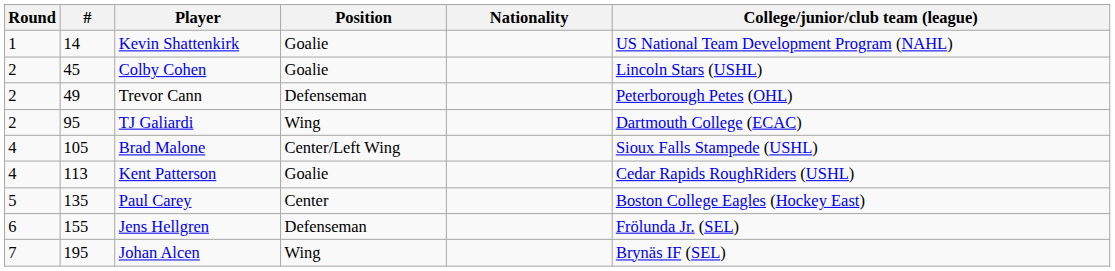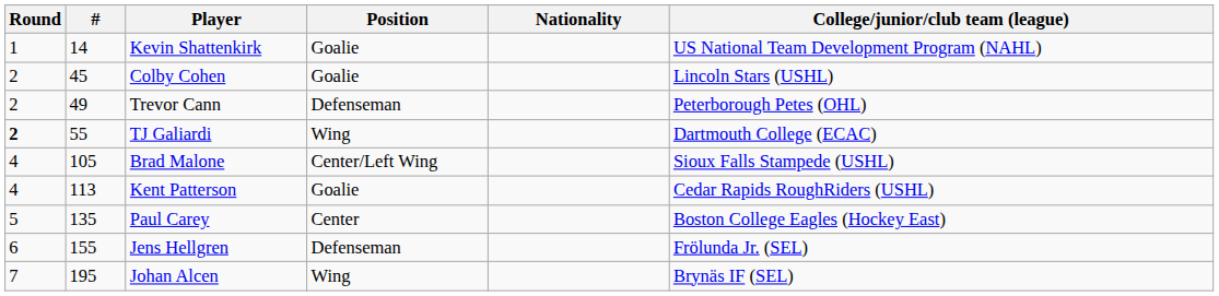 <table class="wikitable">
 <tr>
 <th bgcolor="#DDDDFF" width="5%">Round</th>
 <th bgcolor="#DDDDFF" width="5%">#</th>
 <th bgcolor="#DDDDFF" width="15%">Player</th>
 <th bgcolor="#DDDDFF" width="15%">Position</th>
 <th bgcolor="#DDDDFF" width="15%">Nationality</th>
 <th bgcolor="#DDDDFF" width="95%">College/junior/club team (league)</th>
 </tr>
 <tr>
 <td>1</td>
 <td>14</td>
 <td><a href='#'>Kevin Shattenkirk</a></td>
 <td>Goalie</td>
 <td></td>
 <td><a href='#'>US National Team Development Program</a> (<a href='#'>NAHL</a>)</td>
 </tr>
 <tr>
 <td>2</td>
 <td>45</td>
 <td><a href='#'>Colby Cohen</a></td>
 <td>Goalie</td>
 <td></td>
 <td><a href='#'>Lincoln Stars</a> (<a href='#'>USHL</a>)</td>
 </tr>
 <tr>
 <td>2</td>
 <td>49</td>
 <td>Trevor Cann</td>
 <td>Defenseman</td>
 <td></td>
 <td><a href='#'>Peterborough Petes</a> (<a href='#'>OHL</a>)</td>
 </tr>
 <tr>
-<td>2</td>
-<td>95</td>
+<td><strong>2</strong></td>
+<td>55</td>
 <td><a href='#'>TJ Galiardi</a></td>
 <td>Wing</td>
 <td></td>
 <td><a href='#'>Dartmouth College</a> (<a href='#'>ECAC</a>)</td>
 </tr>
 <tr>
 <td>4</td>
 <td>105</td>
 <td><a href='#'>Brad Malone</a></td>
 <td>Center/Left Wing</td>
 <td></td>
 <td><a href='#'>Sioux Falls Stampede</a> (<a href='#'>USHL</a>)</td>
 </tr>
 <tr>
 <td>4</td>
 <td>113</td>
 <td><a href='#'>Kent Patterson</a></td>
 <td>Goalie</td>
 <td></td>
 <td><a href='#'>Cedar Rapids RoughRiders</a> (<a href='#'>USHL</a>)</td>
 </tr>
 <tr>
 <td>5</td>
 <td>135</td>
 <td><a href='#'>Paul Carey</a></td>
 <td>Center</td>
 <td></td>
 <td><a href='#'>Boston College Eagles</a> (<a href='#'>Hockey East</a>)</td>
 </tr>
 <tr>
 <td>6</td>
 <td>155</td>
 <td><a href='#'>Jens Hellgren</a></td>
 <td>Defenseman</td>
 <td></td>
 <td><a href='#'>Frölunda Jr.</a> (<a href='#'>SEL</a>)</td>
 </tr>
 <tr>
 <td>7</td>
 <td>195</td>
 <td><a href='#'>Johan Alcen</a></td>
 <td>Wing</td>
 <td></td>
 <td><a href='#'>Brynäs IF</a> (<a href='#'>SEL</a>)</td>
 </tr>
 </table>
